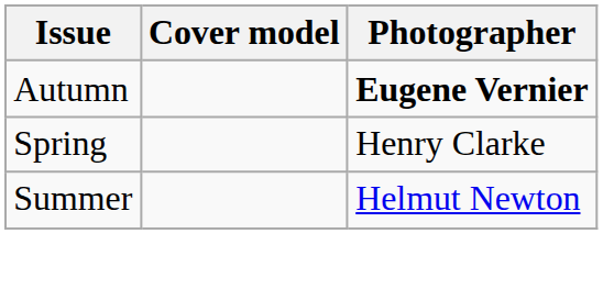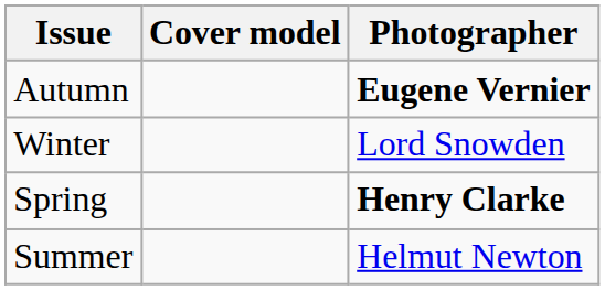 <table class="wikitable">
 <tr>
 <th>Issue</th>
 <th>Cover model</th>
 <th>Photographer</th>
 </tr>
 <tr>
 <td>Autumn</td>
 <td></td>
 <td><strong>Eugene Vernier</strong></td>
 </tr>
 <tr>
+<td>Winter</td>
+<td></td>
+<td><a href='#'>Lord Snowden</a></td>
+</tr>
+<tr>
 <td>Spring</td>
 <td></td>
-<td>Henry Clarke</td>
+<td><strong>Henry Clarke</strong></td>
 </tr>
 <tr>
 <td>Summer</td>
 <td></td>
 <td><a href='#'>Helmut Newton</a></td>
 </tr>
 </table>
